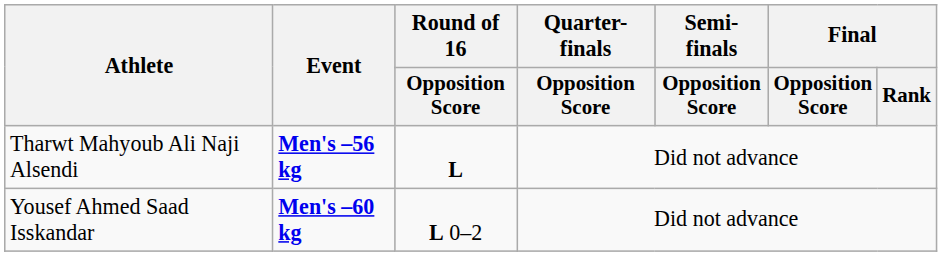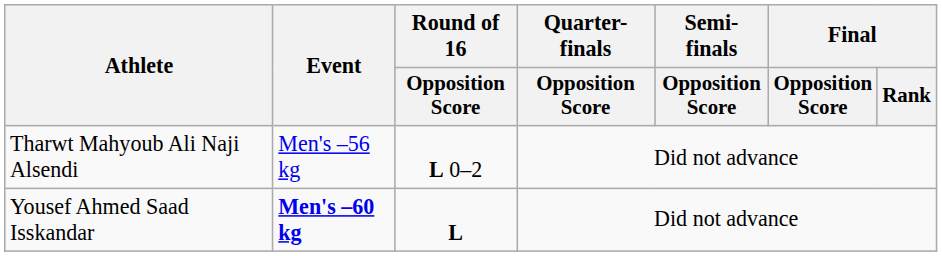 <table class=wikitable style=font-size:90%;text-align:center>
 <tr>
 <th rowspan=2>Athlete</th>
 <th rowspan=2>Event</th>
 <th>Round of 16</th>
 <th>Quarter-finals</th>
 <th>Semi-finals</th>
 <th colspan=2>Final</th>
 </tr>
 <tr style=font-size:95%>
 <th>Opposition<br>Score</th>
 <th>Opposition<br>Score</th>
 <th>Opposition<br>Score</th>
 <th>Opposition<br>Score</th>
 <th>Rank</th>
 </tr>
 <tr>
 <td align=left>Tharwt Mahyoub Ali Naji Alsendi</td>
-<td align=left><strong><a href='#'>Men's –56 kg</a></strong></td>
-<td><br><strong>L</strong> </td>
+<td align=left><a href='#'>Men's –56 kg</a></td>
+<td><br><strong>L</strong> 0–2</td>
 <td colspan=4>Did not advance</td>
 </tr>
 <tr>
 <td align=left>Yousef Ahmed Saad Isskandar</td>
 <td align=left><strong><a href='#'>Men's –60 kg</a></strong></td>
-<td><br><strong>L</strong> 0–2</td>
+<td><br><strong>L</strong> </td>
 <td colspan=4>Did not advance</td>
 </tr>
 </table>
